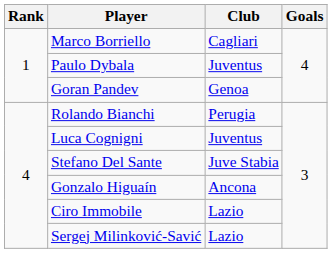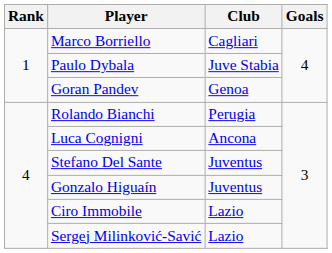 <table class="wikitable sortable" style="text-align:center">
 <tr>
 <th>Rank</th>
 <th>Player</th>
 <th>Club</th>
 <th>Goals</th>
 </tr>
 <tr>
 <td rowspan="3">1</td>
 <td align="left"> <a href='#'>Marco Borriello</a></td>
 <td align="left"><a href='#'>Cagliari</a></td>
 <td rowspan="3">4</td>
 </tr>
 <tr>
 <td align="left"> <a href='#'>Paulo Dybala</a></td>
-<td align="left"><a href='#'>Juventus</a></td>
+<td align="left"><a href='#'>Juve Stabia</a></td>
 </tr>
 <tr>
 <td align="left"> <a href='#'>Goran Pandev</a></td>
 <td align="left"><a href='#'>Genoa</a></td>
 </tr>
 <tr>
 <td rowspan="6">4</td>
 <td align="left"> <a href='#'>Rolando Bianchi</a></td>
 <td align="left"><a href='#'>Perugia</a></td>
 <td rowspan="6">3</td>
 </tr>
 <tr>
 <td align="left"> <a href='#'>Luca Cognigni</a></td>
+<td align="left"><a href='#'>Ancona</a></td>
+</tr>
+<tr>
+<td align="left"> <a href='#'>Stefano Del Sante</a></td>
 <td align="left"><a href='#'>Juventus</a></td>
 </tr>
 <tr>
-<td align="left"> <a href='#'>Stefano Del Sante</a></td>
-<td align="left"><a href='#'>Juve Stabia</a></td>
-</tr>
-<tr>
 <td align="left"> <a href='#'>Gonzalo Higuaín</a></td>
-<td align="left"><a href='#'>Ancona</a></td>
+<td align="left"><a href='#'>Juventus</a></td>
 </tr>
 <tr>
 <td align="left"> <a href='#'>Ciro Immobile</a></td>
 <td align="left"><a href='#'>Lazio</a></td>
 </tr>
 <tr>
 <td align="left"> <a href='#'>Sergej Milinković-Savić</a></td>
 <td align="left"><a href='#'>Lazio</a></td>
 </tr>
 </table>
